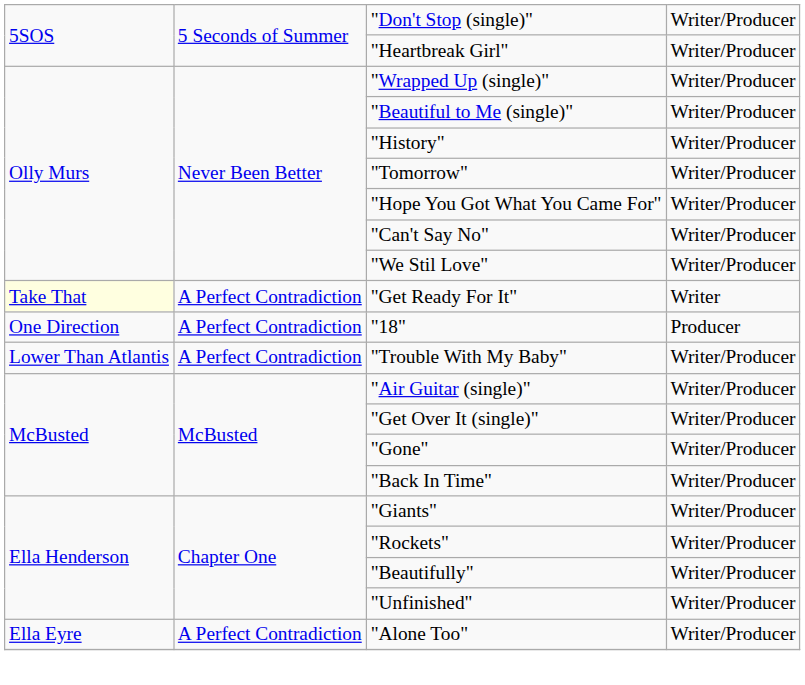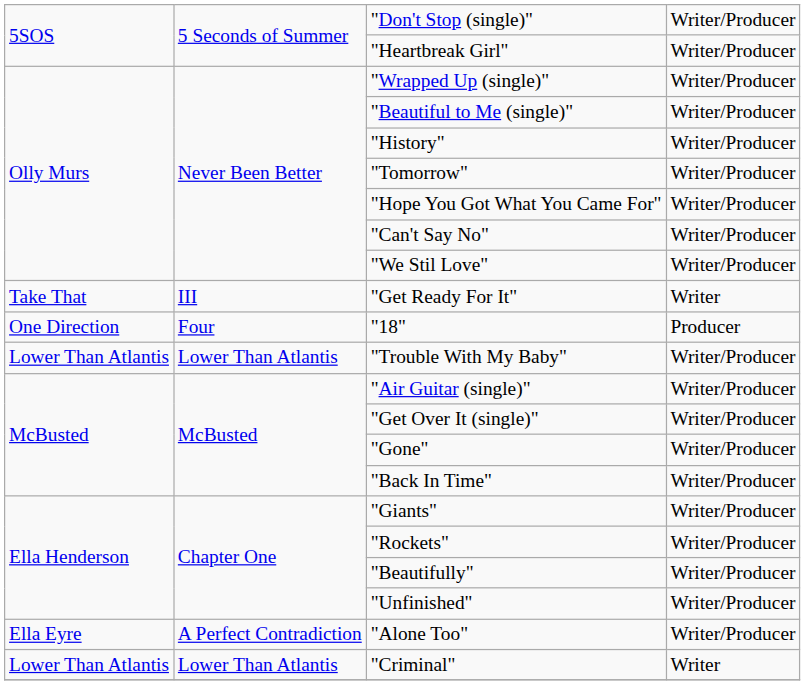 <table class="wikitable">
 <tr>
 <td rowspan="2"><a href='#'>5SOS</a></td>
 <td rowspan="2"><a href='#'>5 Seconds of Summer</a></td>
 <td>"<a href='#'>Don't Stop</a> (single)"</td>
 <td>Writer/Producer</td>
 </tr>
 <tr>
 <td>"Heartbreak Girl"</td>
 <td>Writer/Producer</td>
 </tr>
 <tr>
 <td rowspan="7"><a href='#'>Olly Murs</a></td>
 <td rowspan="7"><a href='#'>Never Been Better</a></td>
 <td>"<a href='#'>Wrapped Up</a> (single)"</td>
 <td>Writer/Producer</td>
 </tr>
 <tr>
 <td>"<a href='#'>Beautiful to Me</a> (single)"</td>
 <td>Writer/Producer</td>
 </tr>
 <tr>
 <td>"History"</td>
 <td>Writer/Producer</td>
 </tr>
 <tr>
 <td>"Tomorrow"</td>
 <td>Writer/Producer</td>
 </tr>
 <tr>
 <td>"Hope You Got What You Came For"</td>
 <td>Writer/Producer</td>
 </tr>
 <tr>
 <td>"Can't Say No"</td>
 <td>Writer/Producer</td>
 </tr>
 <tr>
 <td>"We Stil Love"</td>
 <td>Writer/Producer</td>
 </tr>
 <tr>
-<td style="background: lightyellow;"><a href='#'>Take That</a></td>
-<td><a href='#'>A Perfect Contradiction</a></td>
+<td><a href='#'>Take That</a></td>
+<td><a href='#'>III</a></td>
 <td>"Get Ready For It"</td>
 <td>Writer</td>
 </tr>
 <tr>
 <td><a href='#'>One Direction</a></td>
-<td><a href='#'>A Perfect Contradiction</a></td>
+<td><a href='#'>Four</a></td>
 <td>"18"</td>
 <td>Producer</td>
 </tr>
 <tr>
 <td><a href='#'>Lower Than Atlantis</a></td>
-<td><a href='#'>A Perfect Contradiction</a></td>
+<td><a href='#'>Lower Than Atlantis</a></td>
 <td>"Trouble With My Baby"</td>
 <td>Writer/Producer</td>
 </tr>
 <tr>
 <td rowspan="4"><a href='#'>McBusted</a></td>
 <td rowspan="4"><a href='#'>McBusted</a></td>
 <td>"<a href='#'>Air Guitar</a> (single)"</td>
 <td>Writer/Producer</td>
 </tr>
 <tr>
 <td>"Get Over It (single)"</td>
 <td>Writer/Producer</td>
 </tr>
 <tr>
 <td>"Gone"</td>
 <td>Writer/Producer</td>
 </tr>
 <tr>
 <td>"Back In Time"</td>
 <td>Writer/Producer</td>
 </tr>
 <tr>
 <td rowspan="4"><a href='#'>Ella Henderson</a></td>
 <td rowspan="4"><a href='#'>Chapter One</a></td>
 <td>"Giants"</td>
 <td>Writer/Producer</td>
 </tr>
 <tr>
 <td>"Rockets"</td>
 <td>Writer/Producer</td>
 </tr>
 <tr>
 <td>"Beautifully"</td>
 <td>Writer/Producer</td>
 </tr>
 <tr>
 <td>"Unfinished"</td>
 <td>Writer/Producer</td>
 </tr>
 <tr>
 <td><a href='#'>Ella Eyre</a></td>
 <td><a href='#'>A Perfect Contradiction</a></td>
 <td>"Alone Too"</td>
 <td>Writer/Producer</td>
 </tr>
 <tr>
+<td><a href='#'>Lower Than Atlantis</a></td>
+<td><a href='#'>Lower Than Atlantis</a></td>
+<td>"Criminal"</td>
+<td>Writer</td>
+</tr>
+<tr>
 </tr>
 </table>
